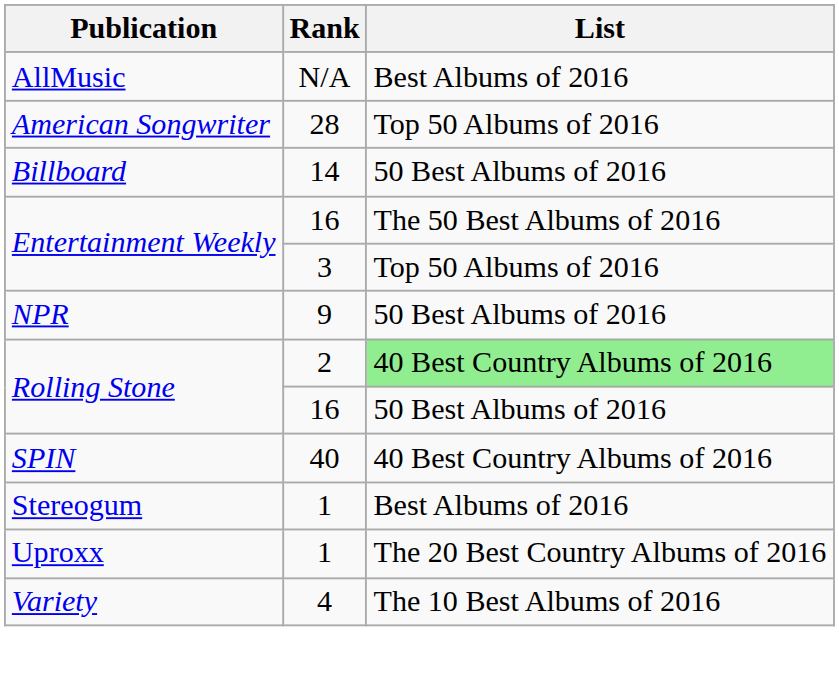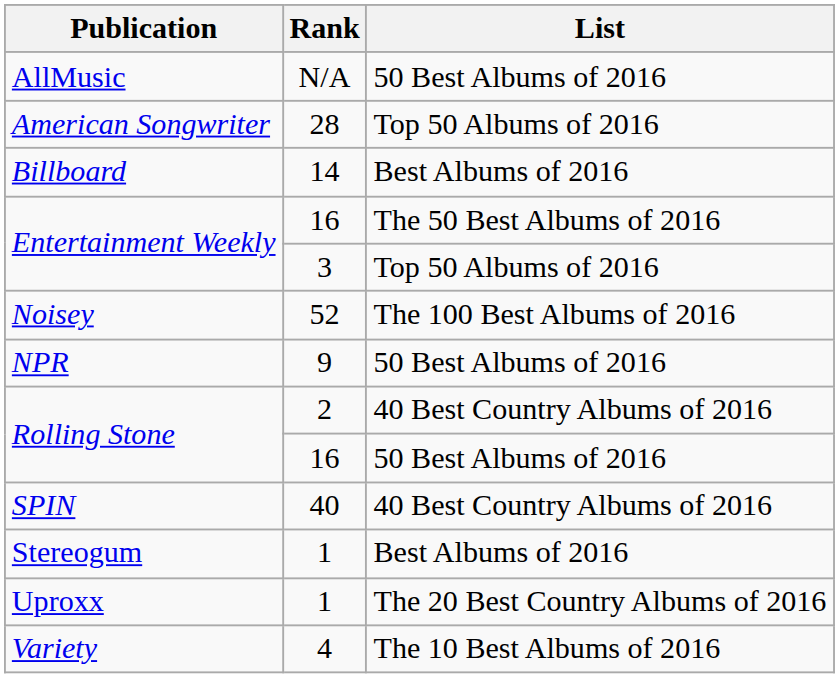 <table class="wikitable">
 <tr>
 <th>Publication</th>
 <th>Rank</th>
 <th>List</th>
 </tr>
 <tr Ad>
 <td><a href='#'>AllMusic</a></td>
 <td align=center>N/A</td>
-<td>Best Albums of 2016</td>
+<td>50 Best Albums of 2016</td>
 </tr>
 <tr Ad>
 <td><em><a href='#'>American Songwriter</a></em></td>
 <td align=center>28</td>
 <td>Top 50 Albums of 2016</td>
 </tr>
 <tr Ad>
 <td><em><a href='#'>Billboard</a></em></td>
 <td align=center>14</td>
-<td>50 Best Albums of 2016</td>
+<td>Best Albums of 2016</td>
 </tr>
 <tr Ad>
 <td rowspan="2"><em><a href='#'>Entertainment Weekly</a></em></td>
 <td align=center>16</td>
 <td>The 50 Best Albums of 2016</td>
 </tr>
 <tr Ad>
 <td align=center>3</td>
 <td>Top 50 Albums of 2016</td>
 </tr>
 <tr Ad>
+<td><em><a href='#'>Noisey</a></em></td>
+<td align=center>52</td>
+<td>The 100 Best Albums of 2016</td>
+</tr>
+<tr Ad>
 <td><em><a href='#'>NPR</a></em></td>
 <td align=center>9</td>
 <td>50 Best Albums of 2016</td>
 </tr>
 <tr Ad>
 <td rowspan="2"><em><a href='#'>Rolling Stone</a></em></td>
 <td align=center>2</td>
-<td style="background: lightgreen;">40 Best Country Albums of 2016</td>
+<td>40 Best Country Albums of 2016</td>
 </tr>
 <tr Ad>
 <td align=center>16</td>
 <td>50 Best Albums of 2016</td>
 </tr>
 <tr Ad>
 <td><em><a href='#'>SPIN</a></em></td>
 <td align=center>40</td>
 <td>40 Best Country Albums of 2016</td>
 </tr>
 <tr Ad>
 <td><a href='#'>Stereogum</a></td>
 <td align=center>1</td>
 <td>Best Albums of 2016</td>
 </tr>
 <tr Ad>
 <td><a href='#'>Uproxx</a></td>
 <td align=center>1</td>
 <td>The 20 Best Country Albums of 2016</td>
 </tr>
 <tr Ad>
 <td><em><a href='#'>Variety</a></em></td>
 <td align=center>4</td>
 <td>The 10 Best Albums of 2016</td>
 </tr>
 </table>
